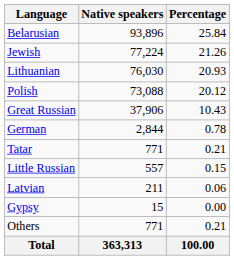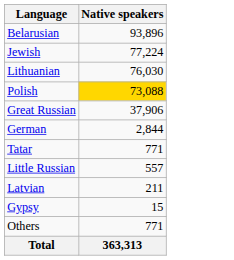 <table class="wikitable sortable">
 <tr>
 <th>Language</th>
 <th>Native speakers</th>
-<th>Percentage</th>
 </tr>
 <tr>
 <td><a href='#'>Belarusian</a></td>
 <td align="right">93,896</td>
-<td align="right">25.84</td>
 </tr>
 <tr>
 <td><a href='#'>Jewish</a></td>
 <td align="right">77,224</td>
-<td align="right">21.26</td>
 </tr>
 <tr>
 <td><a href='#'>Lithuanian</a></td>
 <td align="right">76,030</td>
-<td align="right">20.93</td>
 </tr>
 <tr>
 <td><a href='#'>Polish</a></td>
-<td align="right">73,088</td>
-<td align="right">20.12</td>
+<td align="right" style="background: gold;">73,088</td>
 </tr>
 <tr>
 <td><a href='#'>Great Russian</a></td>
 <td align="right">37,906</td>
-<td align="right">10.43</td>
 </tr>
 <tr>
 <td><a href='#'>German</a></td>
 <td align="right">2,844</td>
-<td align="right">0.78</td>
 </tr>
 <tr>
 <td><a href='#'>Tatar</a></td>
 <td align="right">771</td>
-<td align="right">0.21</td>
 </tr>
 <tr>
 <td><a href='#'>Little Russian</a></td>
 <td align="right">557</td>
-<td align="right">0.15</td>
 </tr>
 <tr>
 <td><a href='#'>Latvian</a></td>
 <td align="right">211</td>
-<td align="right">0.06</td>
 </tr>
 <tr>
 <td><a href='#'>Gypsy</a></td>
 <td align="right">15</td>
-<td align="right">0.00</td>
 </tr>
 <tr>
 <td>Others</td>
 <td align="right">771</td>
-<td align="right">0.21</td>
 </tr>
 <tr>
 <th>Total</th>
 <th>363,313</th>
-<th>100.00</th>
 </tr>
 </table>
